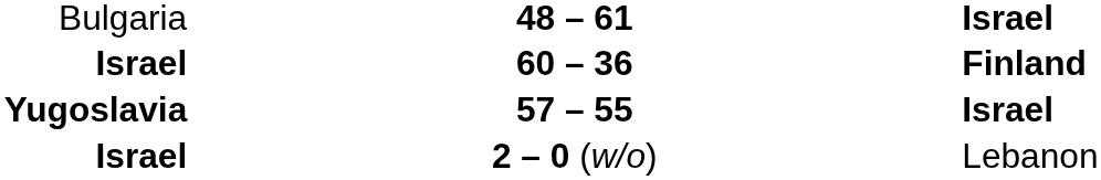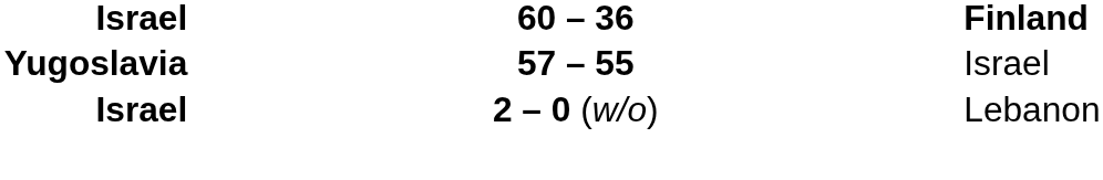 <table width=75% cellspacing=1>
 <tr>
 <th width=25%></th>
 <th width=25%></th>
 <th width=25%></th>
-</tr>
-<tr style=font-size:90%>
-<td align=right>Bulgaria</td>
-<td align=center><strong>48 – 61</strong></td>
-<td><strong>Israel</strong></td>
 </tr>
 <tr style=font-size:90%>
 <td align=right><strong>Israel</strong></td>
 <td align=center><strong>60 – 36</strong></td>
 <td><strong>Finland</strong></td>
 </tr>
 <tr style=font-size:90%>
 <td align=right><strong>Yugoslavia</strong></td>
 <td align=center><strong>57 – 55</strong></td>
-<td><strong>Israel</strong></td>
+<td>Israel</td>
 </tr>
 <tr style=font-size:90%>
 <td align=right><strong>Israel</strong></td>
 <td align=center><strong>2 – 0</strong> (<em>w/o</em>)</td>
 <td>Lebanon</td>
 </tr>
 </table>
